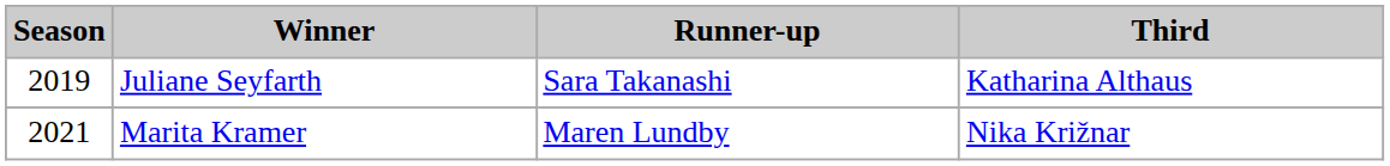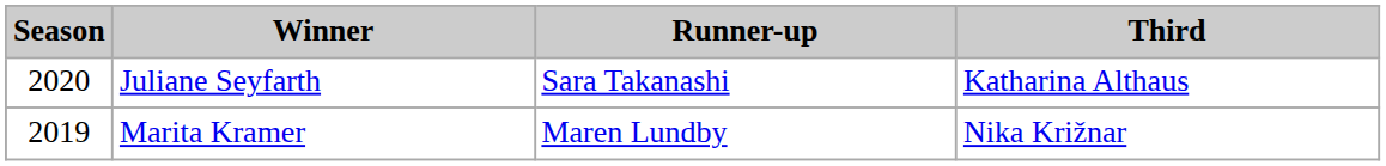 <table class="wikitable plainrowheaders" style="background:#fff; font-size:86%; line-height:16px; border:grey solid 1px; border-collapse:collapse;">
 <tr style="background:#ccc; text-align:center;">
 <th style="background:#ccc;" width="40">Season</th>
 <th style="background:#ccc;" width="180">Winner</th>
 <th style="background:#ccc;" width="180">Runner-up</th>
 <th style="background:#ccc;" width="180">Third</th>
 </tr>
 <tr>
-<td align=center>2019</td>
+<td align=center>2020</td>
 <td> <a href='#'>Juliane Seyfarth</a></td>
 <td> <a href='#'>Sara Takanashi</a></td>
 <td> <a href='#'>Katharina Althaus</a></td>
 </tr>
 <tr>
-<td align=center>2021</td>
+<td align=center>2019</td>
 <td> <a href='#'>Marita Kramer</a></td>
 <td> <a href='#'>Maren Lundby</a></td>
 <td> <a href='#'>Nika Križnar</a></td>
 </tr>
 </table>
